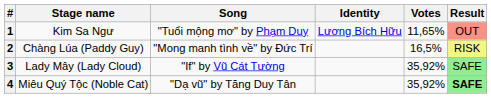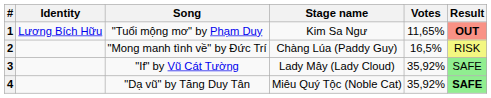 <table class="wikitable plainrowheaders" style="text-align: center;">
 <tr>
 <th>#</th>
+<th>Identity</th>
+<th>Song</th>
 <th>Stage name</th>
-<th>Song</th>
-<th>Identity</th>
 <th>Votes</th>
 <th>Result</th>
 </tr>
 <tr>
 <th>1</th>
+<td><a href='#'>Lương Bích Hữu</a></td>
+<td>"Tuổi mộng mơ" by <a href='#'>Phạm Duy</a></td>
 <td>Kim Sa Ngư</td>
-<td>"Tuổi mộng mơ" by <a href='#'>Phạm Duy</a></td>
-<td><a href='#'>Lương Bích Hữu</a></td>
 <td>11,65%</td>
-<td bgcolor="#F99185">OUT</td>
+<td bgcolor="#F99185"><strong>OUT</strong></td>
 </tr>
 <tr>
 <th>2</th>
+<td></td>
+<td>"Mong manh tình về" by Đức Trí</td>
 <td>Chàng Lúa (Paddy Guy)</td>
-<td>"Mong manh tình về" by Đức Trí</td>
-<td></td>
 <td>16,5%</td>
 <td bgcolor="#F3F781">RISK</td>
 </tr>
 <tr>
 <th>3</th>
+<td></td>
+<td>"If" by <a href='#'>Vũ Cát Tường</a></td>
 <td>Lady Mây (Lady Cloud)</td>
-<td>"If" by <a href='#'>Vũ Cát Tường</a></td>
-<td></td>
 <td>35,92%</td>
 <td bgcolor=lightgreen>SAFE</td>
 </tr>
 <tr>
 <th>4</th>
+<td></td>
+<td>"Dạ vũ" by Tăng Duy Tân</td>
 <td>Miêu Quý Tộc (Noble Cat)</td>
-<td>"Dạ vũ" by Tăng Duy Tân</td>
-<td></td>
 <td>35,92%</td>
 <td bgcolor=lightgreen><strong>SAFE</strong></td>
 </tr>
 </table>
